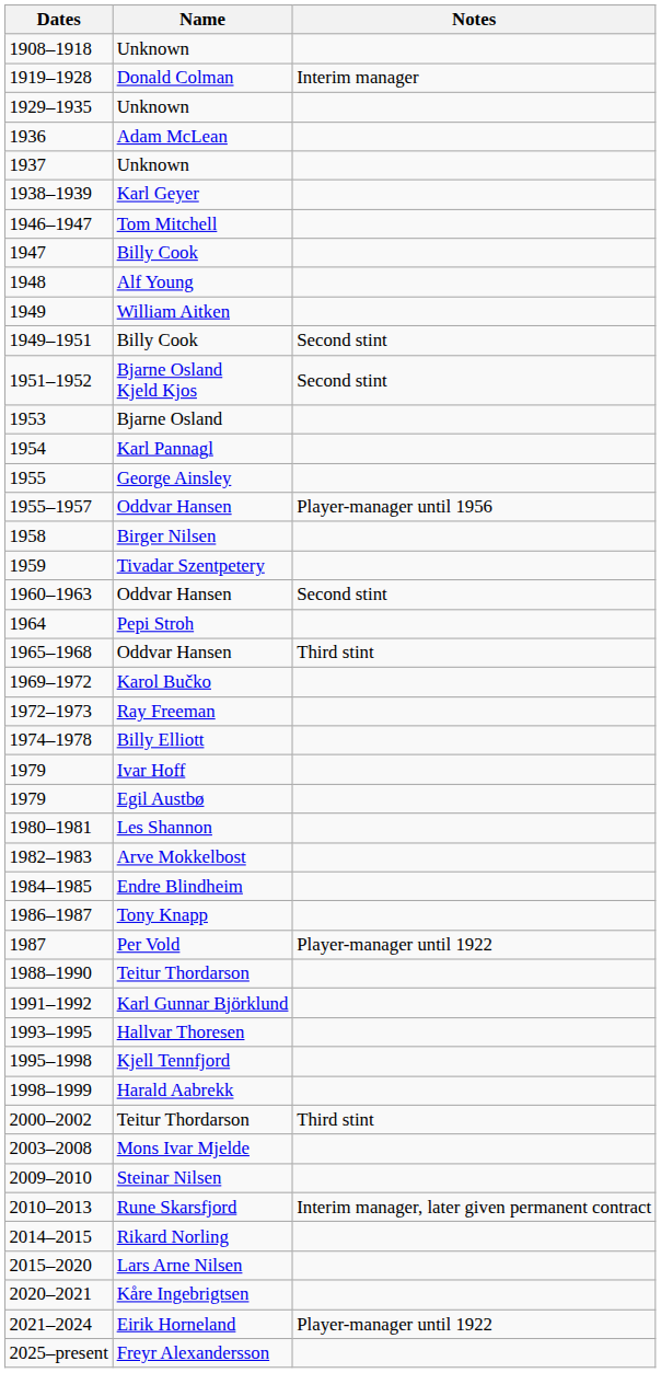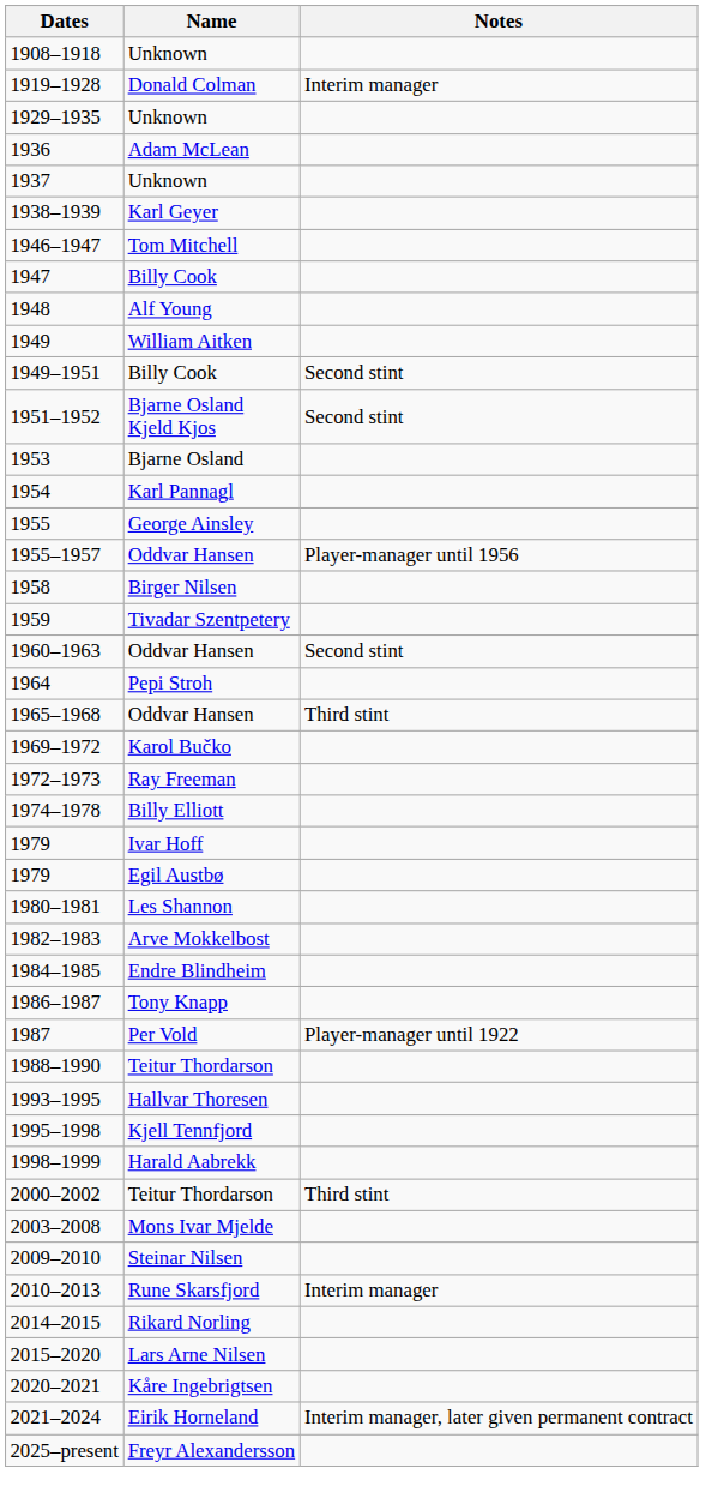 <table class="wikitable" style="text-align: left;">
 <tr>
 <th scope="col">Dates</th>
 <th scope="col">Name</th>
 <th scope="col">Notes</th>
 </tr>
 <tr>
 <td>1908–1918</td>
 <td>Unknown</td>
 <td></td>
 </tr>
 <tr>
 <td>1919–1928</td>
 <td> <a href='#'>Donald Colman</a></td>
 <td>Interim manager</td>
 </tr>
 <tr>
 <td>1929–1935</td>
 <td>Unknown</td>
 <td></td>
 </tr>
 <tr>
 <td>1936</td>
 <td> <a href='#'>Adam McLean</a></td>
 <td></td>
 </tr>
 <tr>
 <td>1937</td>
 <td>Unknown</td>
 <td></td>
 </tr>
 <tr>
 <td>1938–1939</td>
 <td> <a href='#'>Karl Geyer</a></td>
 <td></td>
 </tr>
 <tr>
 <td>1946–1947</td>
 <td> <a href='#'>Tom Mitchell</a></td>
 <td></td>
 </tr>
 <tr>
 <td>1947</td>
 <td> <a href='#'>Billy Cook</a></td>
 <td></td>
 </tr>
 <tr>
 <td>1948</td>
 <td> <a href='#'>Alf Young</a></td>
 <td></td>
 </tr>
 <tr>
 <td>1949</td>
 <td> <a href='#'>William Aitken</a></td>
 <td></td>
 </tr>
 <tr>
 <td>1949–1951</td>
 <td> Billy Cook</td>
 <td>Second stint</td>
 </tr>
 <tr>
 <td>1951–1952</td>
 <td> <a href='#'>Bjarne Osland</a><br> <a href='#'>Kjeld Kjos</a></td>
 <td>Second stint</td>
 </tr>
 <tr>
 <td>1953</td>
 <td> Bjarne Osland</td>
 <td></td>
 </tr>
 <tr>
 <td>1954</td>
 <td> <a href='#'>Karl Pannagl</a></td>
 <td></td>
 </tr>
 <tr>
 <td>1955</td>
 <td> <a href='#'>George Ainsley</a></td>
 <td></td>
 </tr>
 <tr>
 <td>1955–1957</td>
 <td> <a href='#'>Oddvar Hansen</a></td>
 <td>Player-manager until 1956</td>
 </tr>
 <tr>
 <td>1958</td>
 <td> <a href='#'>Birger Nilsen</a></td>
 <td></td>
 </tr>
 <tr>
 <td>1959</td>
 <td> <a href='#'>Tivadar Szentpetery</a></td>
 <td></td>
 </tr>
 <tr>
 <td>1960–1963</td>
 <td> Oddvar Hansen</td>
 <td>Second stint</td>
 </tr>
 <tr>
 <td>1964</td>
 <td> <a href='#'>Pepi Stroh</a></td>
 <td></td>
 </tr>
 <tr>
 <td>1965–1968</td>
 <td> Oddvar Hansen</td>
 <td>Third stint</td>
 </tr>
 <tr>
 <td>1969–1972</td>
 <td> <a href='#'>Karol Bučko</a></td>
 <td></td>
 </tr>
 <tr>
 <td>1972–1973</td>
 <td> <a href='#'>Ray Freeman</a></td>
 <td></td>
 </tr>
 <tr>
 <td>1974–1978</td>
 <td> <a href='#'>Billy Elliott</a></td>
 <td></td>
 </tr>
 <tr>
 <td>1979</td>
 <td> <a href='#'>Ivar Hoff</a></td>
 <td></td>
 </tr>
 <tr>
 <td>1979</td>
 <td> <a href='#'>Egil Austbø</a></td>
 <td></td>
 </tr>
 <tr>
 <td>1980–1981</td>
 <td> <a href='#'>Les Shannon</a></td>
 <td></td>
 </tr>
 <tr>
 <td>1982–1983</td>
 <td> <a href='#'>Arve Mokkelbost</a></td>
 <td></td>
 </tr>
 <tr>
 <td>1984–1985</td>
 <td> <a href='#'>Endre Blindheim</a></td>
 <td></td>
 </tr>
 <tr>
 <td>1986–1987</td>
 <td> <a href='#'>Tony Knapp</a></td>
 <td></td>
 </tr>
 <tr>
 <td>1987</td>
 <td> <a href='#'>Per Vold</a></td>
 <td>Player-manager until 1922</td>
 </tr>
 <tr>
 <td>1988–1990</td>
 <td> <a href='#'>Teitur Thordarson</a></td>
 <td></td>
 </tr>
 <tr>
-<td>1991–1992</td>
-<td> <a href='#'>Karl Gunnar Björklund</a></td>
-<td></td>
-</tr>
-<tr>
 <td>1993–1995</td>
 <td> <a href='#'>Hallvar Thoresen</a></td>
 <td></td>
 </tr>
 <tr>
 <td>1995–1998</td>
 <td> <a href='#'>Kjell Tennfjord</a></td>
 <td></td>
 </tr>
 <tr>
 <td>1998–1999</td>
 <td> <a href='#'>Harald Aabrekk</a></td>
 <td></td>
 </tr>
 <tr>
 <td>2000–2002</td>
 <td> Teitur Thordarson</td>
 <td>Third stint</td>
 </tr>
 <tr>
 <td>2003–2008</td>
 <td> <a href='#'>Mons Ivar Mjelde</a></td>
 <td></td>
 </tr>
 <tr>
 <td>2009–2010</td>
 <td> <a href='#'>Steinar Nilsen</a></td>
 <td></td>
 </tr>
 <tr>
 <td>2010–2013</td>
 <td> <a href='#'>Rune Skarsfjord</a></td>
-<td>Interim manager, later given permanent contract</td>
+<td>Interim manager</td>
 </tr>
 <tr>
 <td>2014–2015</td>
 <td> <a href='#'>Rikard Norling</a></td>
 <td></td>
 </tr>
 <tr>
 <td>2015–2020</td>
 <td> <a href='#'>Lars Arne Nilsen</a></td>
 <td></td>
 </tr>
 <tr>
 <td>2020–2021</td>
 <td> <a href='#'>Kåre Ingebrigtsen</a></td>
 <td></td>
 </tr>
 <tr>
 <td>2021–2024</td>
 <td> <a href='#'>Eirik Horneland</a></td>
-<td>Player-manager until 1922</td>
+<td>Interim manager, later given permanent contract</td>
 </tr>
 <tr>
 <td>2025–present</td>
 <td> <a href='#'>Freyr Alexandersson</a></td>
 <td></td>
 </tr>
 </table>
